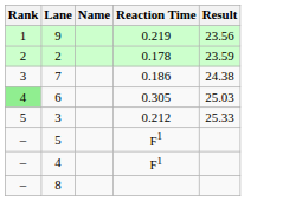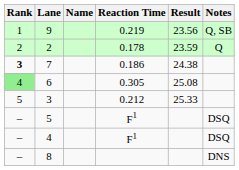 <table class="wikitable" style="text-align:center">
 <tr>
 <th>Rank</th>
 <th>Lane</th>
 <th>Name</th>
 <th>Reaction Time</th>
 <th>Result</th>
+<th>Notes</th>
 </tr>
 <tr bgcolor=ccffcc>
 <td>1</td>
 <td>9</td>
 <td align="left"></td>
 <td>0.219</td>
 <td>23.56</td>
+<td>Q, SB</td>
 </tr>
 <tr bgcolor=ccffcc>
 <td>2</td>
 <td>2</td>
 <td align="left"></td>
 <td>0.178</td>
 <td>23.59</td>
+<td>Q</td>
 </tr>
 <tr>
-<td>3</td>
+<td><strong>3</strong></td>
 <td>7</td>
 <td align="left"></td>
 <td>0.186</td>
 <td>24.38</td>
+<td></td>
 </tr>
 <tr>
 <td style="background: lightgreen;">4</td>
 <td>6</td>
 <td align="left"></td>
 <td>0.305</td>
-<td>25.03</td>
+<td>25.08</td>
+<td></td>
 </tr>
 <tr>
 <td>5</td>
 <td>3</td>
 <td align="left"></td>
 <td>0.212</td>
 <td>25.33</td>
+<td></td>
 </tr>
 <tr>
 <td>–</td>
 <td>5</td>
 <td align="left"></td>
 <td>F<sup>1</sup></td>
 <td></td>
+<td>DSQ</td>
 </tr>
 <tr>
 <td>–</td>
 <td>4</td>
 <td align="left"></td>
 <td>F<sup>1</sup></td>
 <td></td>
+<td>DSQ</td>
 </tr>
 <tr>
 <td>–</td>
 <td>8</td>
 <td align="left"></td>
 <td></td>
 <td></td>
+<td>DNS</td>
 </tr>
 </table>
